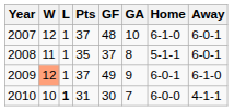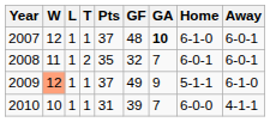 <table class="wikitable">
 <tr>
 <th>Year</th>
 <th>W</th>
 <th>L</th>
+<th>T</th>
 <th>Pts</th>
 <th>GF</th>
 <th>GA</th>
 <th>Home</th>
 <th>Away</th>
 </tr>
 <tr>
 <td>2007</td>
 <td>12</td>
 <td>1</td>
+<td>1</td>
 <td>37</td>
 <td>48</td>
-<td>10</td>
+<td><strong>10</strong></td>
 <td>6-1-0</td>
 <td>6-0-1</td>
 </tr>
 <tr>
 <td>2008</td>
 <td>11</td>
 <td>1</td>
+<td>2</td>
 <td>35</td>
-<td>37</td>
-<td>8</td>
-<td>5-1-1</td>
+<td>32</td>
+<td>7</td>
+<td>6-0-1</td>
 <td>6-0-1</td>
 </tr>
 <tr>
 <td>2009</td>
 <td style="background: lightsalmon;">12</td>
 <td>1</td>
+<td>1</td>
 <td>37</td>
 <td>49</td>
 <td>9</td>
-<td>6-0-1</td>
+<td>5-1-1</td>
 <td>6-1-0</td>
 </tr>
 <tr>
 <td>2010</td>
 <td>10</td>
-<td><strong>1</strong></td>
+<td>1</td>
+<td>1</td>
 <td>31</td>
-<td>30</td>
+<td>39</td>
 <td>7</td>
 <td>6-0-0</td>
 <td>4-1-1</td>
 </tr>
 </table>
